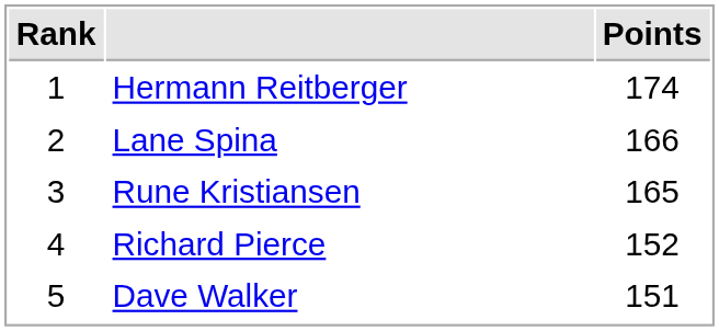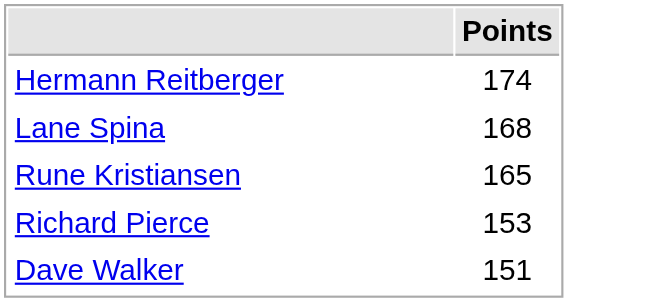 <table cellspacing="1" cellpadding="3" style="border:1px solid #AAAAAA;font-size:86%">
 <tr bgcolor="#E4E4E4">
-<th style="border-bottom:1px solid #AAAAAA" width=10>Rank</th>
 <th style="border-bottom:1px solid #AAAAAA" width=200></th>
 <th style="border-bottom:1px solid #AAAAAA" width=20>Points</th>
 </tr>
 <tr>
-<td align="center">1</td>
 <td> <a href='#'>Hermann Reitberger</a></td>
 <td align=center>174</td>
 </tr>
 <tr>
-<td align="center">2</td>
 <td> <a href='#'>Lane Spina</a></td>
-<td align=center>166</td>
+<td align=center>168</td>
 </tr>
 <tr>
-<td align="center">3</td>
 <td> <a href='#'>Rune Kristiansen</a></td>
 <td align=center>165</td>
 </tr>
 <tr>
-<td align="center">4</td>
 <td> <a href='#'>Richard Pierce</a></td>
-<td align=center>152</td>
+<td align=center>153</td>
 </tr>
 <tr>
-<td align="center">5</td>
 <td> <a href='#'>Dave Walker</a></td>
 <td align=center>151</td>
 </tr>
 </table>
